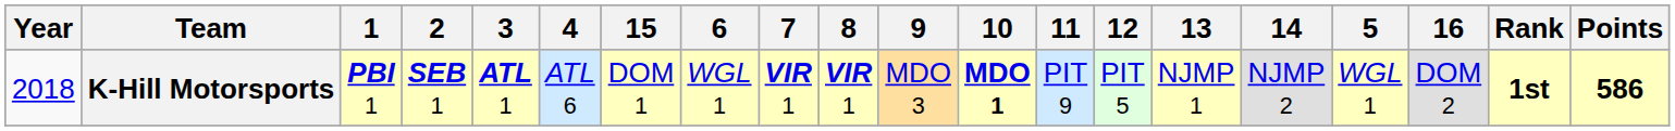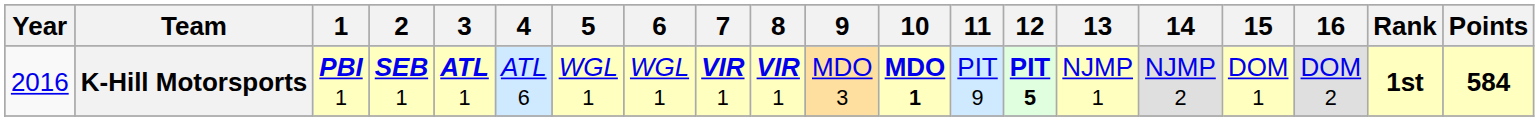 <table class="wikitable" style="text-align:center; font-size:95%">
 <tr>
 <th>Year</th>
 <th>Team</th>
 <th>1</th>
 <th>2</th>
 <th>3</th>
 <th>4</th>
-<th>15</th>
+<th>5</th>
 <th>6</th>
 <th>7</th>
 <th>8</th>
 <th>9</th>
 <th>10</th>
 <th>11</th>
 <th>12</th>
 <th>13</th>
 <th>14</th>
-<th>5</th>
+<th>15</th>
 <th>16</th>
 <th>Rank</th>
 <th>Points</th>
 </tr>
 <tr>
-<td><a href='#'>2018</a></td>
+<td><a href='#'>2016</a></td>
 <th>K-Hill Motorsports</th>
 <td style="background:#FFFFBF;"><strong><em><a href='#'>PBI</a></em></strong><br><small>1</small></td>
 <td style="background:#FFFFBF;"><strong><em><a href='#'>SEB</a></em></strong><br><small>1</small></td>
 <td style="background:#FFFFBF;"><strong><em><a href='#'>ATL</a></em></strong><br><small>1</small></td>
 <td style="background:#CFEAFF;"><em><a href='#'>ATL</a></em><br><small>6</small></td>
-<td style="background:#FFFFBF;"><a href='#'>DOM</a><br><small>1</small></td>
+<td style="background:#FFFFBF;"><em><a href='#'>WGL</a></em><br><small>1</small></td>
 <td style="background:#FFFFBF;"><em><a href='#'>WGL</a></em><br><small>1</small></td>
 <td style="background:#FFFFBF;"><strong><em><a href='#'>VIR</a></em></strong><br><small>1</small></td>
 <td style="background:#FFFFBF;"><strong><em><a href='#'>VIR</a></em></strong><br><small>1</small></td>
 <td style="background:#FFDF9F;"><a href='#'>MDO</a><br><small>3</small></td>
 <td style="background:#FFFFBF;"><strong><a href='#'>MDO</a><br><small>1</small></strong></td>
 <td style="background:#CFEAFF;"><a href='#'>PIT</a><br><small>9</small></td>
-<td style="background:#DFFFDF;"><a href='#'>PIT</a><br><small>5</small></td>
+<td style="background:#DFFFDF;"><strong><a href='#'>PIT</a><br><small>5</small></strong></td>
 <td style="background:#FFFFBF;"><a href='#'>NJMP</a><br><small>1</small></td>
 <td style="background:#DFDFDF;"><a href='#'>NJMP</a><br><small>2</small></td>
-<td style="background:#FFFFBF;"><em><a href='#'>WGL</a></em><br><small>1</small></td>
+<td style="background:#FFFFBF;"><a href='#'>DOM</a><br><small>1</small></td>
 <td style="background:#DFDFDF;"><a href='#'>DOM</a><br><small>2</small></td>
 <th style="background:#FFFFBF;">1st</th>
-<th style="background:#FFFFBF;">586</th>
+<th style="background:#FFFFBF;">584</th>
 </tr>
 </table>
